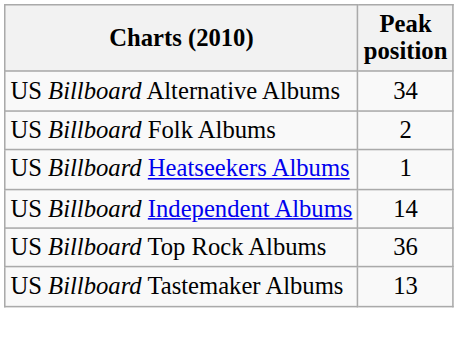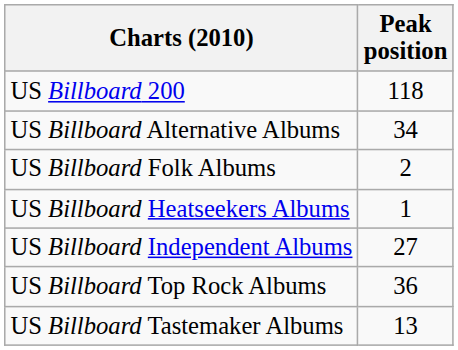 <table class="wikitable">
 <tr>
 <th>Charts (2010)</th>
 <th>Peak<br>position</th>
+</tr>
+<tr>
+<td>US <a href='#'><em>Billboard</em> 200</a></td>
+<td align="center">118</td>
 </tr>
 <tr>
 <td>US <em>Billboard</em>  Alternative Albums</td>
 <td align="center">34</td>
 </tr>
 <tr>
 <td>US <em>Billboard</em> Folk Albums</td>
 <td align="center">2</td>
 </tr>
 <tr>
 <td>US <em>Billboard</em> <a href='#'>Heatseekers Albums</a></td>
 <td align="center">1</td>
 </tr>
 <tr>
 <td>US <em>Billboard</em> <a href='#'>Independent Albums</a></td>
-<td align="center">14</td>
+<td align="center">27</td>
 </tr>
 <tr>
 <td>US <em>Billboard</em> Top Rock Albums</td>
 <td align="center">36</td>
 </tr>
 <tr>
 <td>US <em>Billboard</em> Tastemaker Albums</td>
 <td align="center">13</td>
 </tr>
 </table>
